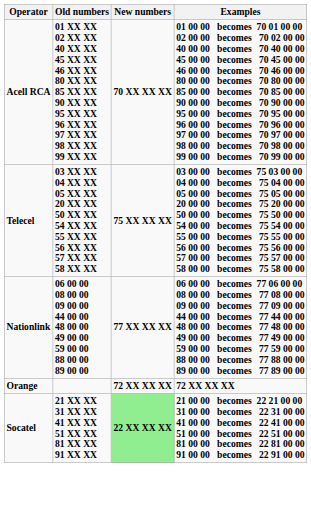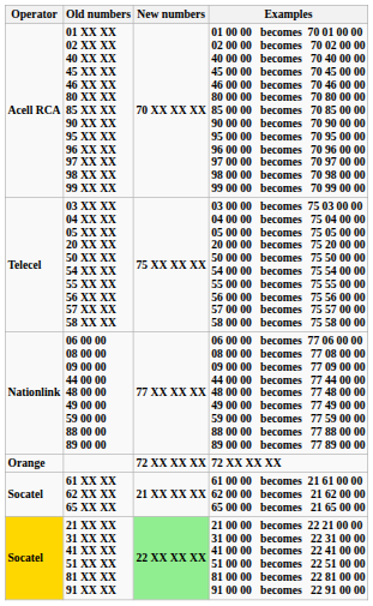 <table class="wikitable" border=1 !colspan="3">
 <tr>
 <th>Operator</th>
 <th>Old numbers</th>
 <th>New numbers</th>
 <th>Examples</th>
 </tr>
 <tr>
 <td><strong>Acell RCA</strong></td>
 <td><strong>01 XX XX</strong><br><strong>02 XX XX</strong><br><strong>40 XX XX</strong><br><strong>45 XX XX</strong><br><strong>46 XX XX</strong><br><strong>80 XX XX</strong><br><strong>85 XX XX</strong><br><strong>90 XX XX</strong><br><strong>95 XX XX</strong><br><strong>96 XX XX</strong><br><strong>97 XX XX</strong><br><strong>98 XX XX</strong><br><strong>99 XX XX</strong></td>
 <td><strong>70 XX XX XX</strong></td>
 <td><strong>01 00 00   becomes  70 01 00 00</strong><br><strong>02 00 00   becomes   70 02 00 00</strong><br><strong>40 00 00   becomes   70 40 00 00</strong><br><strong>45 00 00   becomes   70 45 00 00</strong><br><strong>46 00 00   becomes   70 46 00 00</strong><br><strong>80 00 00   becomes   70 80 00 00</strong><br><strong>85 00 00   becomes   70 85 00 00</strong><br><strong>90 00 00   becomes   70 90 00 00</strong><br><strong>95 00 00   becomes   70 95 00 00</strong><br><strong>96 00 00   becomes   70 96 00 00</strong><br><strong>97 00 00   becomes   70 97 00 00</strong><br><strong>98 00 00   becomes   70 98 00 00</strong><br><strong>99 00 00   becomes   70 99 00 00</strong></td>
 </tr>
 <tr>
 <td><strong>Telecel</strong></td>
 <td><strong>03 XX XX</strong><br><strong>04 XX XX</strong><br><strong>05 XX XX</strong><br><strong>20 XX XX</strong><br><strong>50 XX XX</strong><br><strong>54 XX XX</strong><br><strong>55 XX XX</strong><br><strong>56 XX XX</strong><br><strong>57 XX XX</strong><br><strong>58 XX XX</strong></td>
 <td><strong>75 XX XX XX</strong></td>
 <td><strong>03 00 00   becomes  75 03 00 00</strong><br><strong>04 00 00   becomes   75 04 00 00</strong><br><strong>05 00 00   becomes   75 05 00 00</strong><br><strong>20 00 00   becomes   75 20 00 00</strong><br><strong>50 00 00   becomes   75 50 00 00</strong><br><strong>54 00 00   becomes   75 54 00 00</strong><br><strong>55 00 00   becomes   75 55 00 00</strong><br><strong>56 00 00   becomes   75 56 00 00</strong><br><strong>57 00 00   becomes   75 57 00 00</strong><br><strong>58 00 00   becomes   75 58 00 00</strong></td>
 </tr>
 <tr>
 <td><strong>Nationlink</strong></td>
 <td><strong>06 00 00</strong><br><strong>08 00 00</strong><br><strong>09 00 00</strong><br><strong>44 00 00</strong><br><strong>48 00 00</strong><br><strong>49 00 00</strong><br><strong>59 00 00</strong><br><strong>88 00 00</strong><br><strong>89 00 00</strong></td>
 <td><strong>77 XX XX XX</strong></td>
 <td><strong>06 00 00   becomes  77 06 00 00</strong><br><strong>08 00 00   becomes   77 08 00 00</strong><br><strong>09 00 00   becomes   77 09 00 00</strong><br><strong>44 00 00   becomes   77 44 00 00</strong><br><strong>48 00 00   becomes   77 48 00 00</strong><br><strong>49 00 00   becomes   77 49 00 00</strong><br><strong>59 00 00   becomes   77 59 00 00</strong><br><strong>88 00 00   becomes   77 88 00 00</strong><br><strong>89 00 00   becomes   77 89 00 00</strong></td>
 </tr>
 <tr>
 <td><strong>Orange</strong></td>
 <td></td>
 <td><strong>72 XX XX XX</strong></td>
 <td><strong>72 XX XX XX</strong></td>
 </tr>
 <tr>
 <td><strong>Socatel</strong></td>
+<td><strong>61 XX XX</strong><br><strong>62 XX XX</strong><br><strong>65 XX XX</strong></td>
+<td><strong>21 XX XX XX</strong></td>
+<td><strong>61 00 00   becomes  21 61 00 00</strong><br><strong>62 00 00   becomes   21 62 00 00</strong><br><strong>65 00 00   becomes   21 65 00 00</strong></td>
+</tr>
+<tr>
+<td style="background: gold;"><strong>Socatel</strong></td>
 <td><strong>21 XX XX</strong><br><strong>31 XX XX</strong><br><strong>41 XX XX</strong><br><strong>51 XX XX</strong><br><strong>81 XX XX</strong><br><strong>91 XX XX</strong></td>
 <td style="background: lightgreen;"><strong>22 XX XX XX</strong></td>
 <td><strong>21 00 00   becomes  22 21 00 00</strong><br><strong>31 00 00   becomes   22 31 00 00</strong><br><strong>41 00 00   becomes   22 41 00 00</strong><br><strong>51 00 00   becomes   22 51 00 00</strong><br><strong>81 00 00   becomes   22 81 00 00</strong><br><strong>91 00 00   becomes   22 91 00 00</strong></td>
 </tr>
 </table>
